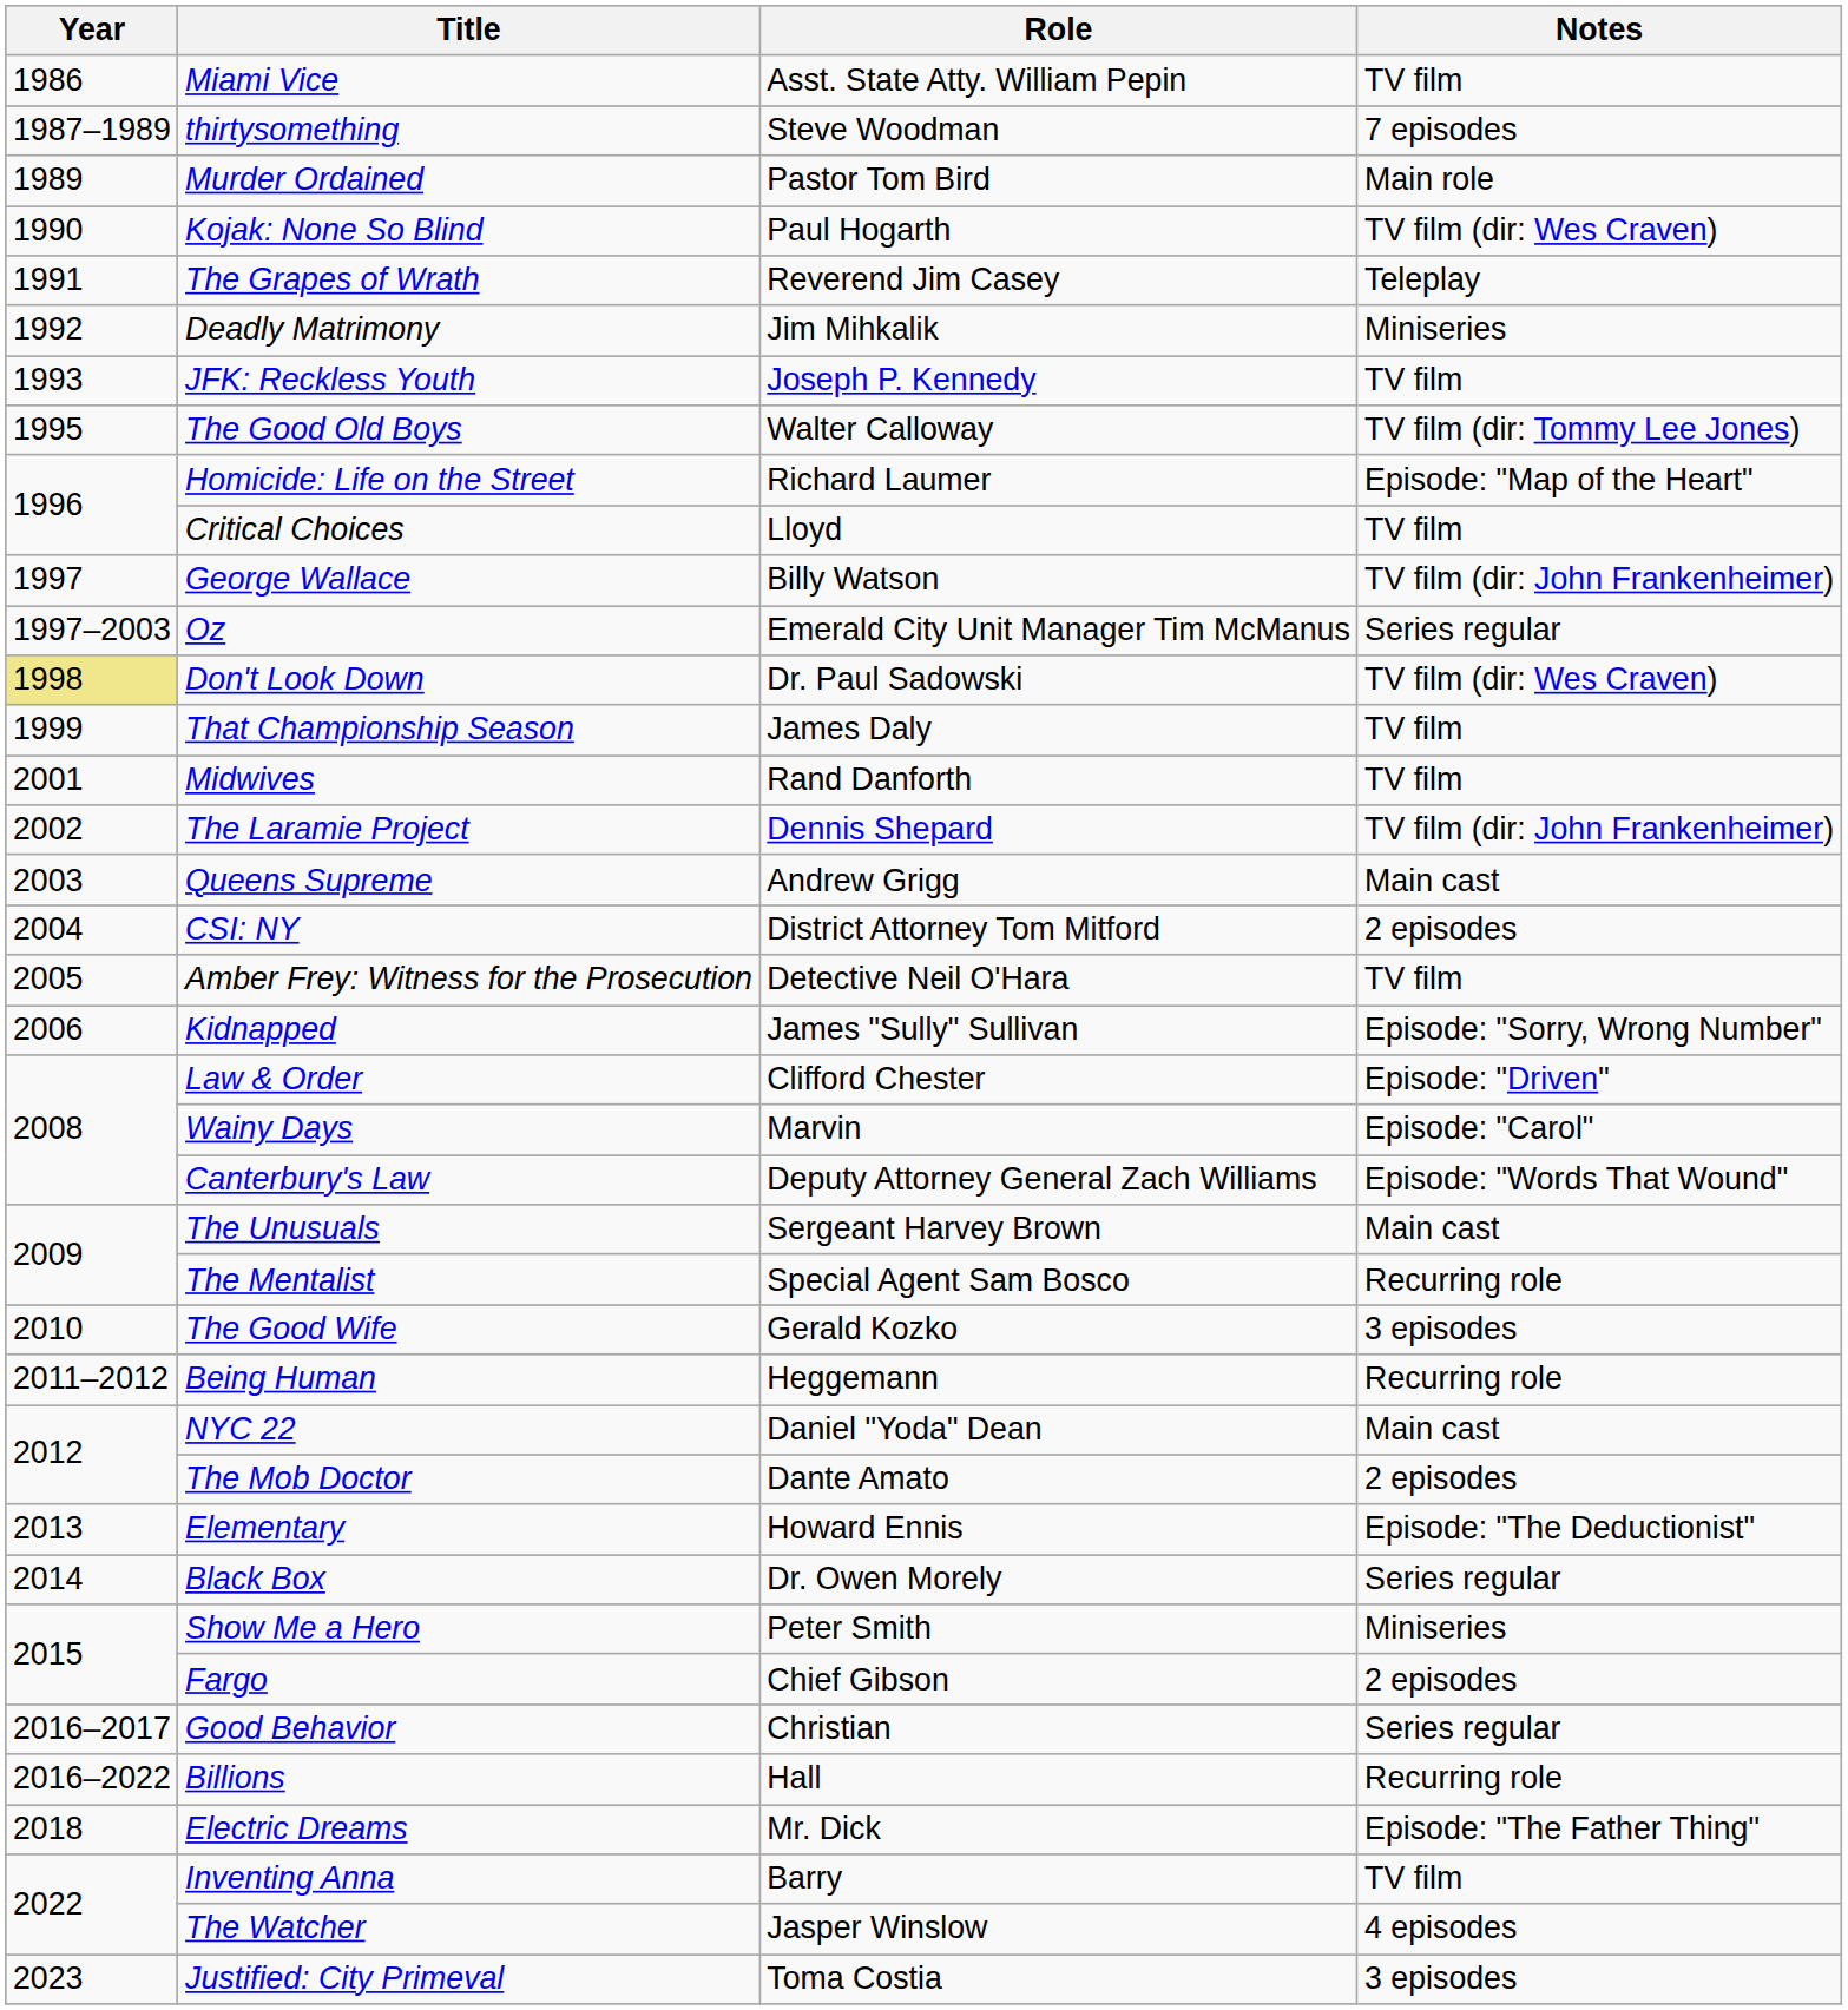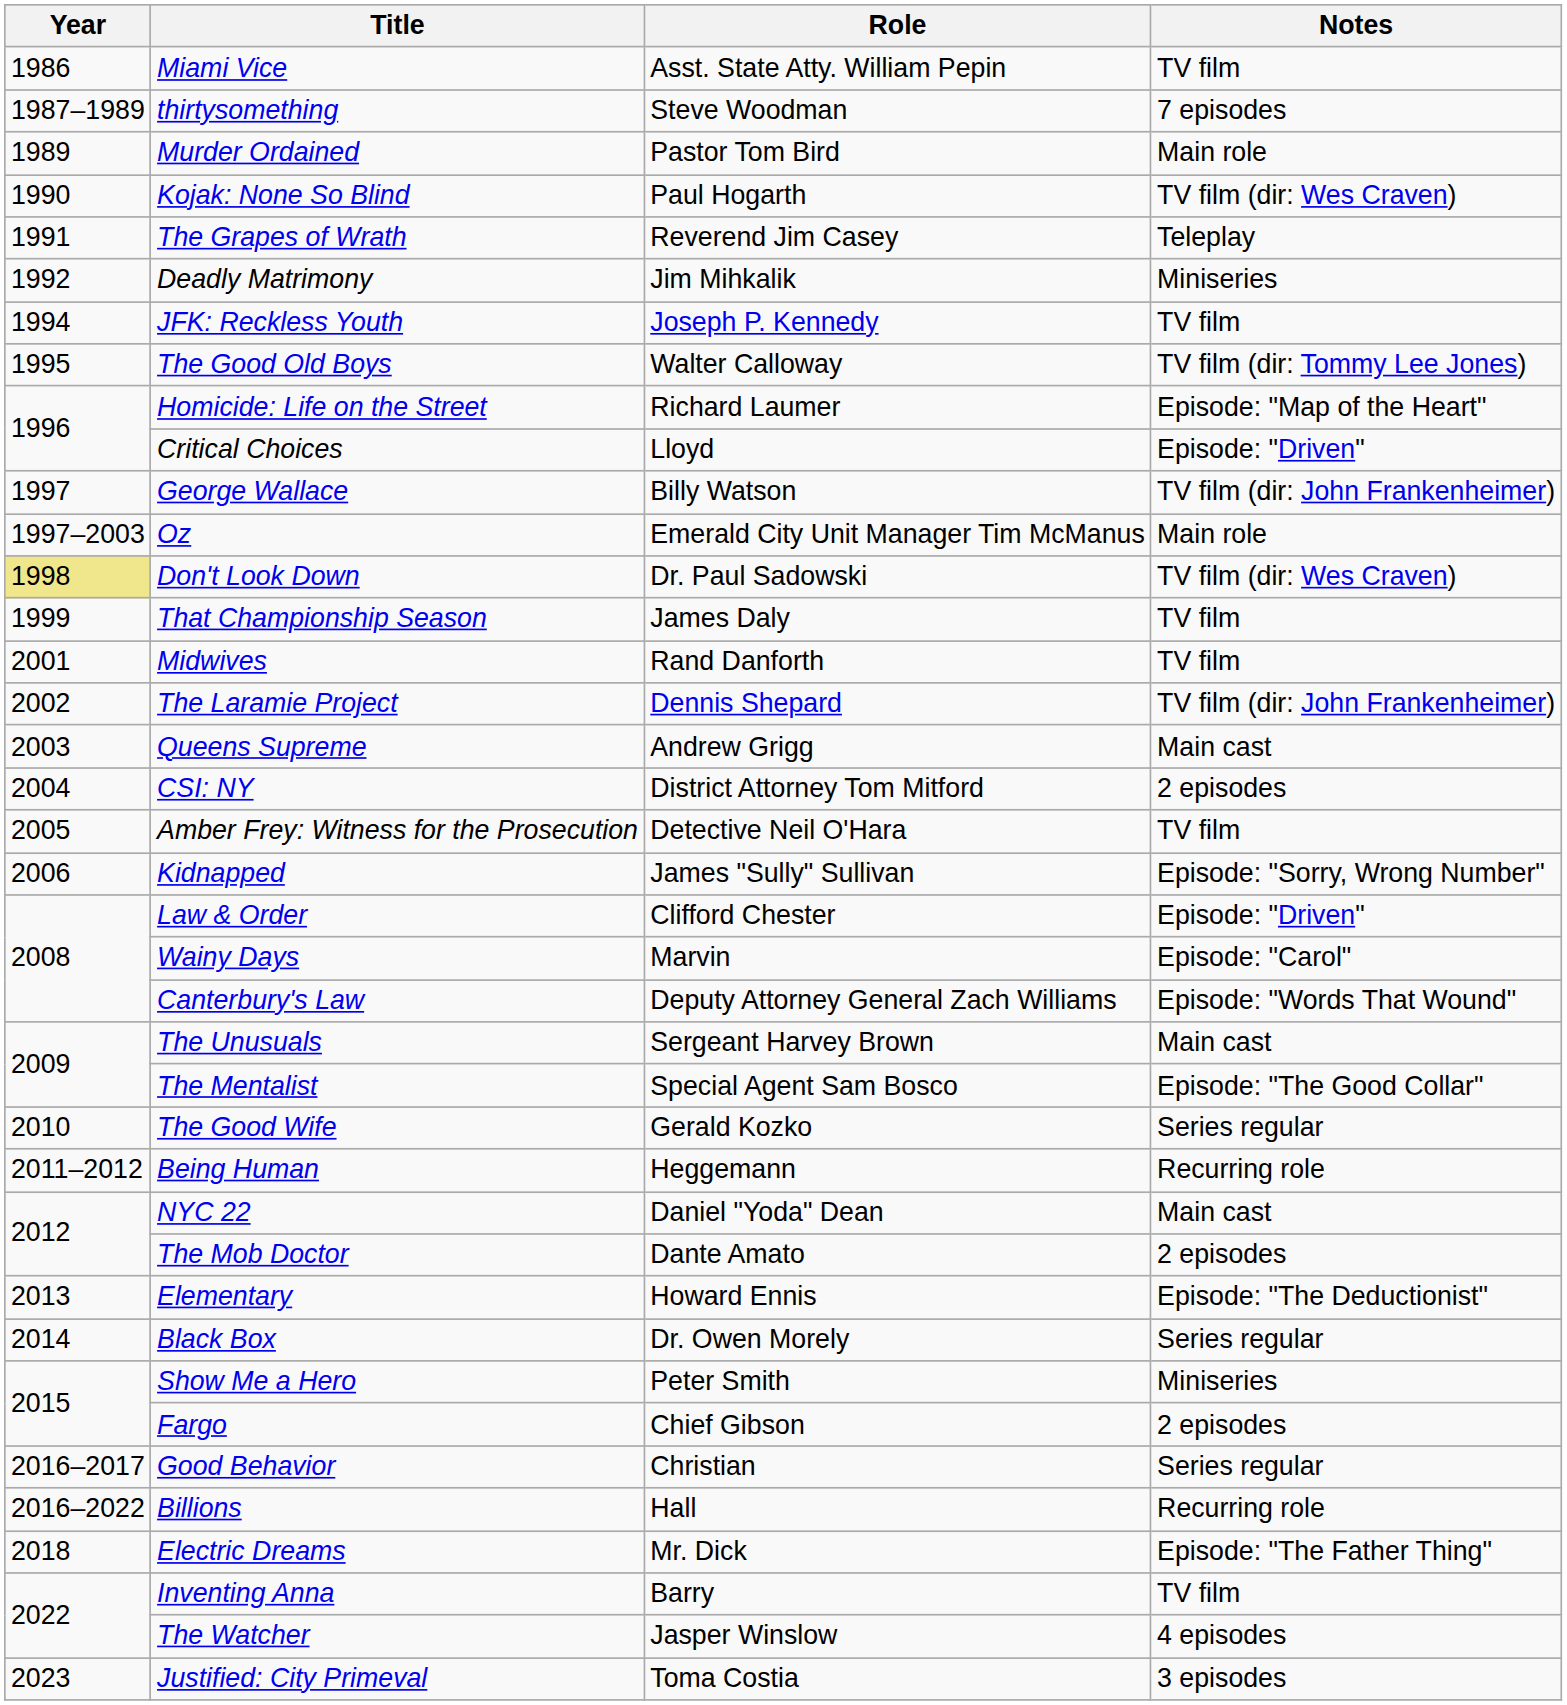 <table class="wikitable sortable">
 <tr>
 <th>Year</th>
 <th>Title</th>
 <th>Role</th>
 <th class="unsortable">Notes</th>
 </tr>
 <tr>
 <td>1986</td>
 <td><em><a href='#'>Miami Vice</a></em></td>
 <td>Asst. State Atty. William Pepin</td>
 <td>TV film</td>
 </tr>
 <tr>
 <td>1987–1989</td>
 <td><em><a href='#'>thirtysomething</a></em></td>
 <td>Steve Woodman</td>
 <td>7 episodes</td>
 </tr>
 <tr>
 <td>1989</td>
 <td><em><a href='#'>Murder Ordained</a></em></td>
 <td>Pastor Tom Bird</td>
 <td>Main role</td>
 </tr>
 <tr>
 <td>1990</td>
 <td><em><a href='#'>Kojak: None So Blind</a></em></td>
 <td>Paul Hogarth</td>
 <td>TV film (dir: <a href='#'>Wes Craven</a>)</td>
 </tr>
 <tr>
 <td>1991</td>
 <td><em><a href='#'>The Grapes of Wrath</a></em></td>
 <td>Reverend Jim Casey</td>
 <td>Teleplay</td>
 </tr>
 <tr>
 <td>1992</td>
 <td><em>Deadly Matrimony</em></td>
 <td>Jim Mihkalik</td>
 <td>Miniseries</td>
 </tr>
 <tr>
-<td>1993</td>
+<td>1994</td>
 <td><em><a href='#'>JFK: Reckless Youth</a></em></td>
 <td><a href='#'>Joseph P. Kennedy</a></td>
 <td>TV film</td>
 </tr>
 <tr>
 <td>1995</td>
 <td><em><a href='#'>The Good Old Boys</a></em></td>
 <td>Walter Calloway</td>
 <td>TV film (dir: <a href='#'>Tommy Lee Jones</a>)</td>
 </tr>
 <tr>
 <td rowspan="2">1996</td>
 <td><em><a href='#'>Homicide: Life on the Street</a></em></td>
 <td>Richard Laumer</td>
 <td>Episode: "Map of the Heart"</td>
 </tr>
 <tr>
 <td><em>Critical Choices</em></td>
 <td>Lloyd</td>
-<td>TV film</td>
+<td>Episode: "<a href='#'>Driven</a>"</td>
 </tr>
 <tr>
 <td>1997</td>
 <td><em><a href='#'>George Wallace</a></em></td>
 <td>Billy Watson</td>
 <td>TV film (dir: <a href='#'>John Frankenheimer</a>)</td>
 </tr>
 <tr>
 <td>1997–2003</td>
 <td><em><a href='#'>Oz</a></em></td>
 <td>Emerald City Unit Manager Tim McManus</td>
-<td>Series regular</td>
+<td>Main role</td>
 </tr>
 <tr>
 <td style="background: khaki;">1998</td>
 <td><em><a href='#'>Don't Look Down</a></em></td>
 <td>Dr. Paul Sadowski</td>
 <td>TV film (dir: <a href='#'>Wes Craven</a>)</td>
 </tr>
 <tr>
 <td>1999</td>
 <td><em><a href='#'>That Championship Season</a></em></td>
 <td>James Daly</td>
 <td>TV film</td>
 </tr>
 <tr>
 <td>2001</td>
 <td><em><a href='#'>Midwives</a></em></td>
 <td>Rand Danforth</td>
 <td>TV film</td>
 </tr>
 <tr>
 <td>2002</td>
 <td><em><a href='#'>The Laramie Project</a></em></td>
 <td><a href='#'>Dennis Shepard</a></td>
 <td>TV film (dir: <a href='#'>John Frankenheimer</a>)</td>
 </tr>
 <tr>
 <td>2003</td>
 <td><em><a href='#'>Queens Supreme</a></em></td>
 <td>Andrew Grigg</td>
 <td>Main cast</td>
 </tr>
 <tr>
 <td>2004</td>
 <td><em><a href='#'>CSI: NY</a></em></td>
 <td>District Attorney Tom Mitford</td>
 <td>2 episodes</td>
 </tr>
 <tr>
 <td>2005</td>
 <td><em>Amber Frey: Witness for the Prosecution</em></td>
 <td>Detective Neil O'Hara</td>
 <td>TV film</td>
 </tr>
 <tr>
 <td>2006</td>
 <td><em><a href='#'>Kidnapped</a></em></td>
 <td>James "Sully" Sullivan</td>
 <td>Episode: "Sorry, Wrong Number"</td>
 </tr>
 <tr>
 <td rowspan="3">2008</td>
 <td><em><a href='#'>Law & Order</a></em></td>
 <td>Clifford Chester</td>
 <td>Episode: "<a href='#'>Driven</a>"</td>
 </tr>
 <tr>
 <td><em><a href='#'>Wainy Days</a></em></td>
 <td>Marvin</td>
 <td>Episode: "Carol"</td>
 </tr>
 <tr>
 <td><em><a href='#'>Canterbury's Law</a></em></td>
 <td>Deputy Attorney General Zach Williams</td>
 <td>Episode: "Words That Wound"</td>
 </tr>
 <tr>
 <td rowspan="2">2009</td>
 <td><em><a href='#'>The Unusuals</a></em></td>
 <td>Sergeant Harvey Brown</td>
 <td>Main cast</td>
 </tr>
 <tr>
 <td><em><a href='#'>The Mentalist</a></em></td>
 <td>Special Agent Sam Bosco</td>
-<td>Recurring role</td>
+<td>Episode: "The Good Collar"</td>
 </tr>
 <tr>
 <td>2010</td>
 <td><em><a href='#'>The Good Wife</a></em></td>
 <td>Gerald Kozko</td>
-<td>3 episodes</td>
+<td>Series regular</td>
 </tr>
 <tr>
 <td>2011–2012</td>
 <td><em><a href='#'>Being Human</a></em></td>
 <td>Heggemann</td>
 <td>Recurring role</td>
 </tr>
 <tr>
 <td rowspan="2">2012</td>
 <td><em><a href='#'>NYC 22</a></em></td>
 <td>Daniel "Yoda" Dean</td>
 <td>Main cast</td>
 </tr>
 <tr>
 <td><em><a href='#'>The Mob Doctor</a></em></td>
 <td>Dante Amato</td>
 <td>2 episodes</td>
 </tr>
 <tr>
 <td>2013</td>
 <td><em><a href='#'>Elementary</a></em></td>
 <td>Howard Ennis</td>
 <td>Episode: "The Deductionist"</td>
 </tr>
 <tr>
 <td>2014</td>
 <td><em><a href='#'>Black Box</a></em></td>
 <td>Dr. Owen Morely</td>
 <td>Series regular</td>
 </tr>
 <tr>
 <td rowspan="2">2015</td>
 <td><em><a href='#'>Show Me a Hero</a></em></td>
 <td>Peter Smith</td>
 <td>Miniseries</td>
 </tr>
 <tr>
 <td><em><a href='#'>Fargo</a></em></td>
 <td>Chief Gibson</td>
 <td>2 episodes</td>
 </tr>
 <tr>
 <td>2016–2017</td>
 <td><em><a href='#'>Good Behavior</a></em></td>
 <td>Christian</td>
 <td>Series regular</td>
 </tr>
 <tr>
 <td>2016–2022</td>
 <td><em><a href='#'>Billions</a></em></td>
 <td>Hall</td>
 <td>Recurring role</td>
 </tr>
 <tr>
 <td>2018</td>
 <td><em><a href='#'>Electric Dreams</a></em></td>
 <td>Mr. Dick</td>
 <td>Episode: "The Father Thing"</td>
 </tr>
 <tr>
 <td rowspan="2">2022</td>
 <td><em><a href='#'>Inventing Anna</a></em></td>
 <td>Barry</td>
 <td>TV film</td>
 </tr>
 <tr>
 <td><em><a href='#'>The Watcher</a></em></td>
 <td>Jasper Winslow</td>
 <td>4 episodes</td>
 </tr>
 <tr>
 <td rowspan="2">2023</td>
 <td><em><a href='#'>Justified: City Primeval</a></em></td>
 <td>Toma Costia</td>
 <td>3 episodes</td>
 </tr>
 </table>
